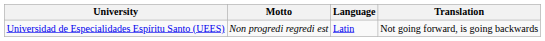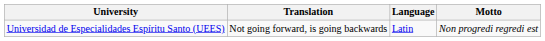 <table class="wikitable sortable plainrowheaders">
 <tr>
 <th>University</th>
+<th>Translation</th>
+<th>Language</th>
 <th>Motto</th>
-<th>Language</th>
-<th>Translation</th>
 </tr>
 <tr>
 <td><a href='#'>Universidad de Especialidades Espíritu Santo (UEES)</a></td>
+<td>Not going forward, is going backwards</td>
+<td><a href='#'>Latin</a></td>
 <td><em>Non progredi regredi est</em></td>
-<td><a href='#'>Latin</a></td>
-<td>Not going forward, is going backwards</td>
 </tr>
 </table>
